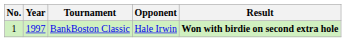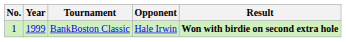 <table class="wikitable" style="font-size:95%;">
 <tr>
 <th>No.</th>
 <th>Year</th>
 <th>Tournament</th>
 <th>Opponent</th>
 <th>Result</th>
 </tr>
 <tr style="background:#D0F0C0;">
 <td align=center>1</td>
-<td><a href='#'>1997</a></td>
+<td><a href='#'>1999</a></td>
 <td><a href='#'>BankBoston Classic</a></td>
 <td> <a href='#'>Hale Irwin</a></td>
 <td><strong>Won with birdie on second extra hole</strong></td>
 </tr>
 </table>
